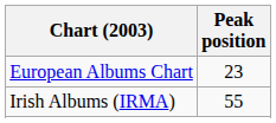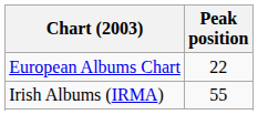 <table class="wikitable sortable">
 <tr>
 <th align="left">Chart (2003)</th>
 <th align="left">Peak<br>position</th>
 </tr>
 <tr>
 </tr>
 <tr>
 </tr>
 <tr>
 <td><a href='#'>European Albums Chart</a></td>
-<td align="center">23</td>
+<td align="center">22</td>
 </tr>
 <tr>
 <td align="left">Irish Albums (<a href='#'>IRMA</a>)</td>
 <td style="text-align:center;">55</td>
 </tr>
 <tr>
 </tr>
 <tr>
 </tr>
 <tr>
 </tr>
 <tr>
 </tr>
 </table>
